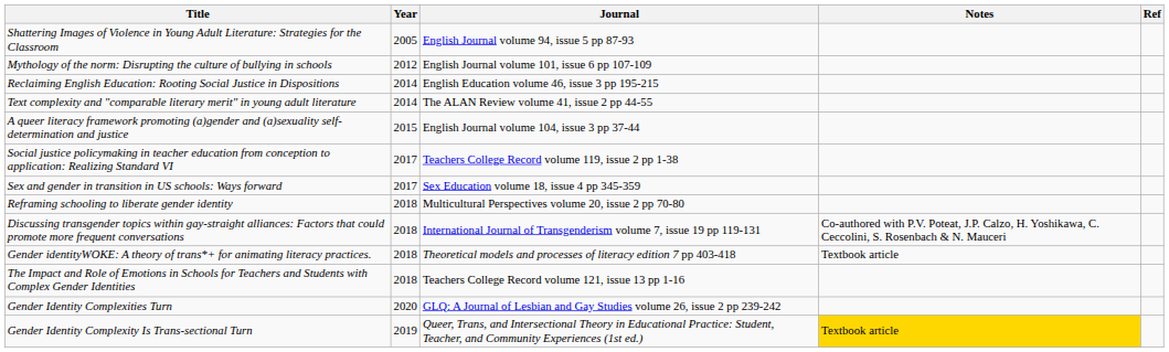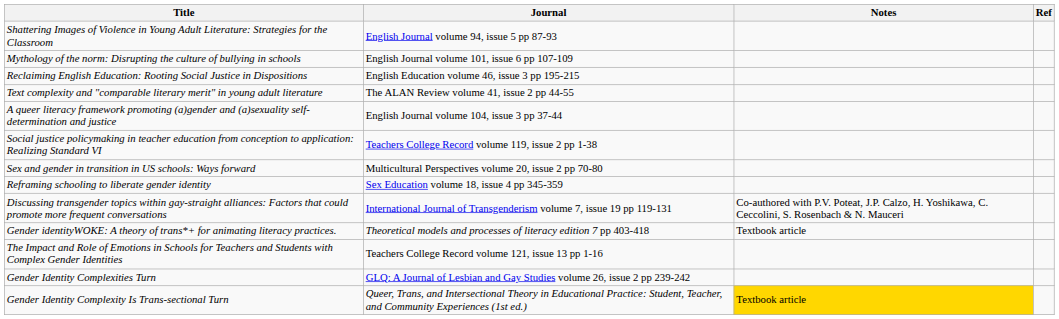 <table class="wikitable">
 <tr>
 <th>Title</th>
-<th>Year</th>
 <th>Journal</th>
 <th>Notes</th>
 <th>Ref</th>
 </tr>
 <tr>
 <td><em>Shattering Images of Violence in Young Adult Literature: Strategies for the Classroom</em></td>
-<td>2005</td>
 <td><a href='#'>English Journal</a> volume 94, issue 5 pp 87-93</td>
 <td></td>
 <td></td>
 </tr>
 <tr>
 <td><em>Mythology of the norm: Disrupting the culture of bullying in schools</em></td>
-<td>2012</td>
 <td>English Journal volume 101, issue 6 pp 107-109</td>
 <td></td>
 <td></td>
 </tr>
 <tr>
 <td><em>Reclaiming English Education: Rooting Social Justice in Dispositions</em></td>
-<td>2014</td>
 <td>English Education volume 46, issue 3 pp 195-215</td>
 <td></td>
 <td></td>
 </tr>
 <tr>
 <td><em>Text complexity and "comparable literary merit" in young adult literature</em></td>
-<td>2014</td>
 <td>The ALAN Review volume 41, issue 2 pp 44-55</td>
 <td></td>
 <td></td>
 </tr>
 <tr>
 <td><em>A queer literacy framework promoting (a)gender and (a)sexuality self-determination and justice</em></td>
-<td>2015</td>
 <td>English Journal volume 104, issue 3 pp 37-44</td>
 <td></td>
 <td></td>
 </tr>
 <tr>
 <td><em>Social justice policymaking in teacher education from conception to application: Realizing Standard VI</em></td>
-<td>2017</td>
 <td><a href='#'>Teachers College Record</a> volume 119, issue 2 pp 1-38</td>
 <td></td>
 <td></td>
 </tr>
 <tr>
 <td><em>Sex and gender in transition in US schools: Ways forward</em></td>
-<td>2017</td>
+<td>Multicultural Perspectives volume 20, issue 2 pp 70-80</td>
+<td></td>
+<td></td>
+</tr>
+<tr>
+<td><em>Reframing schooling to liberate gender identity</em></td>
 <td><a href='#'>Sex Education</a> volume 18, issue 4 pp 345-359</td>
 <td></td>
 <td></td>
 </tr>
 <tr>
-<td><em>Reframing schooling to liberate gender identity</em></td>
-<td>2018</td>
-<td>Multicultural Perspectives volume 20, issue 2 pp 70-80</td>
-<td></td>
-<td></td>
-</tr>
-<tr>
 <td><em>Discussing transgender topics within gay-straight alliances: Factors that could promote more frequent conversations</em></td>
-<td>2018</td>
 <td><a href='#'>International Journal of Transgenderism</a> volume 7, issue 19 pp 119-131</td>
 <td>Co-authored with P.V. Poteat, J.P. Calzo, H. Yoshikawa, C. Ceccolini, S. Rosenbach & N. Mauceri</td>
 <td></td>
 </tr>
 <tr>
 <td><em>Gender identityWOKE: A theory of trans*+ for animating literacy practices.</em></td>
-<td>2018</td>
 <td><em>Theoretical models and processes of literacy edition 7</em> pp 403-418</td>
 <td>Textbook article</td>
 <td></td>
 </tr>
 <tr>
 <td><em>The Impact and Role of Emotions in Schools for Teachers and Students with Complex Gender Identities</em></td>
-<td>2018</td>
 <td>Teachers College Record volume 121, issue 13 pp 1-16</td>
 <td></td>
 <td></td>
 </tr>
 <tr>
 <td><em>Gender Identity Complexities Turn</em></td>
-<td>2020</td>
 <td><a href='#'>GLQ: A Journal of Lesbian and Gay Studies</a> volume 26, issue 2 pp 239-242</td>
 <td></td>
 <td></td>
 </tr>
 <tr>
 <td><em>Gender Identity Complexity Is Trans-sectional Turn</em></td>
-<td>2019</td>
 <td><em>Queer, Trans, and Intersectional Theory in Educational Practice: Student, Teacher, and Community Experiences (1st ed.)</em></td>
 <td style="background: gold;">Textbook article</td>
 <td></td>
 </tr>
 </table>
